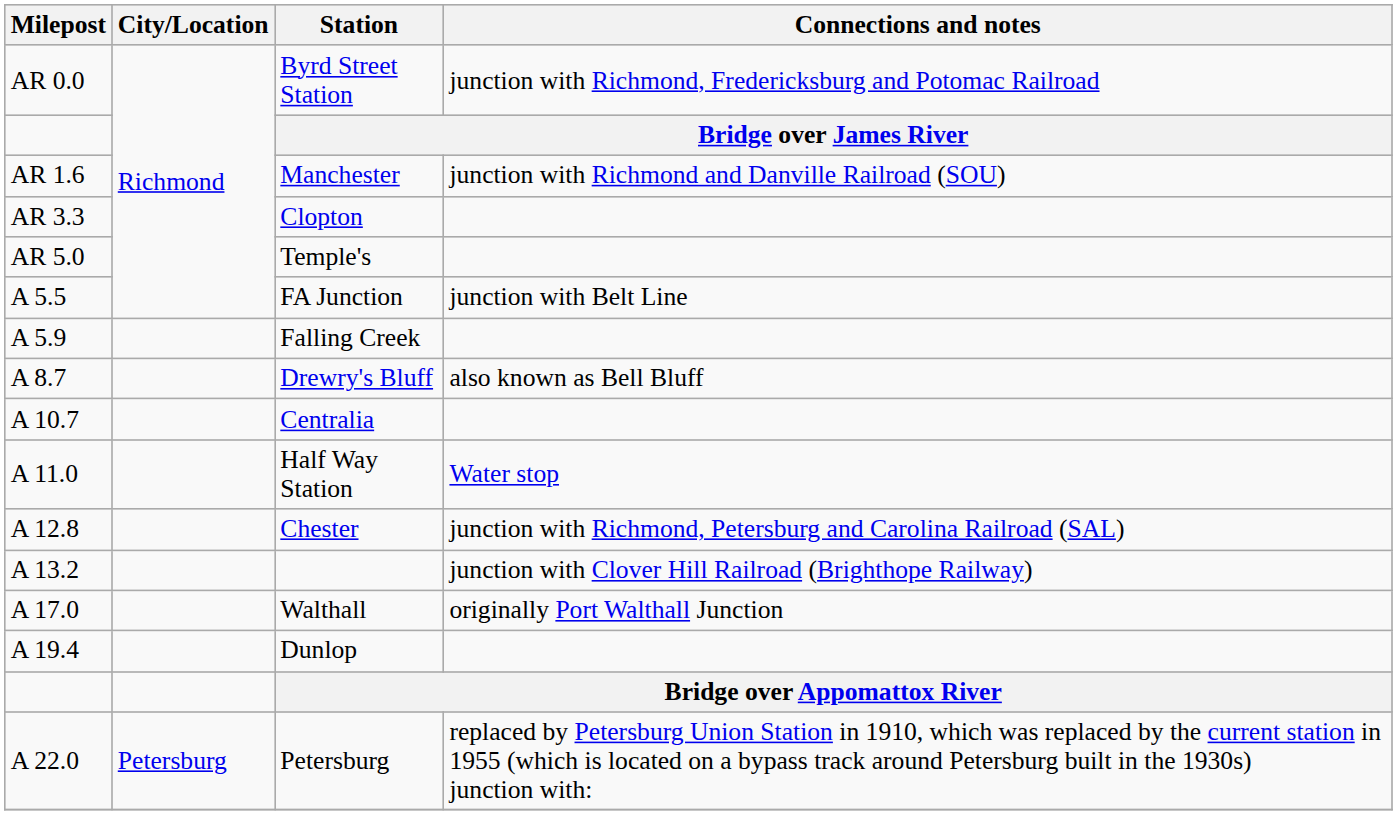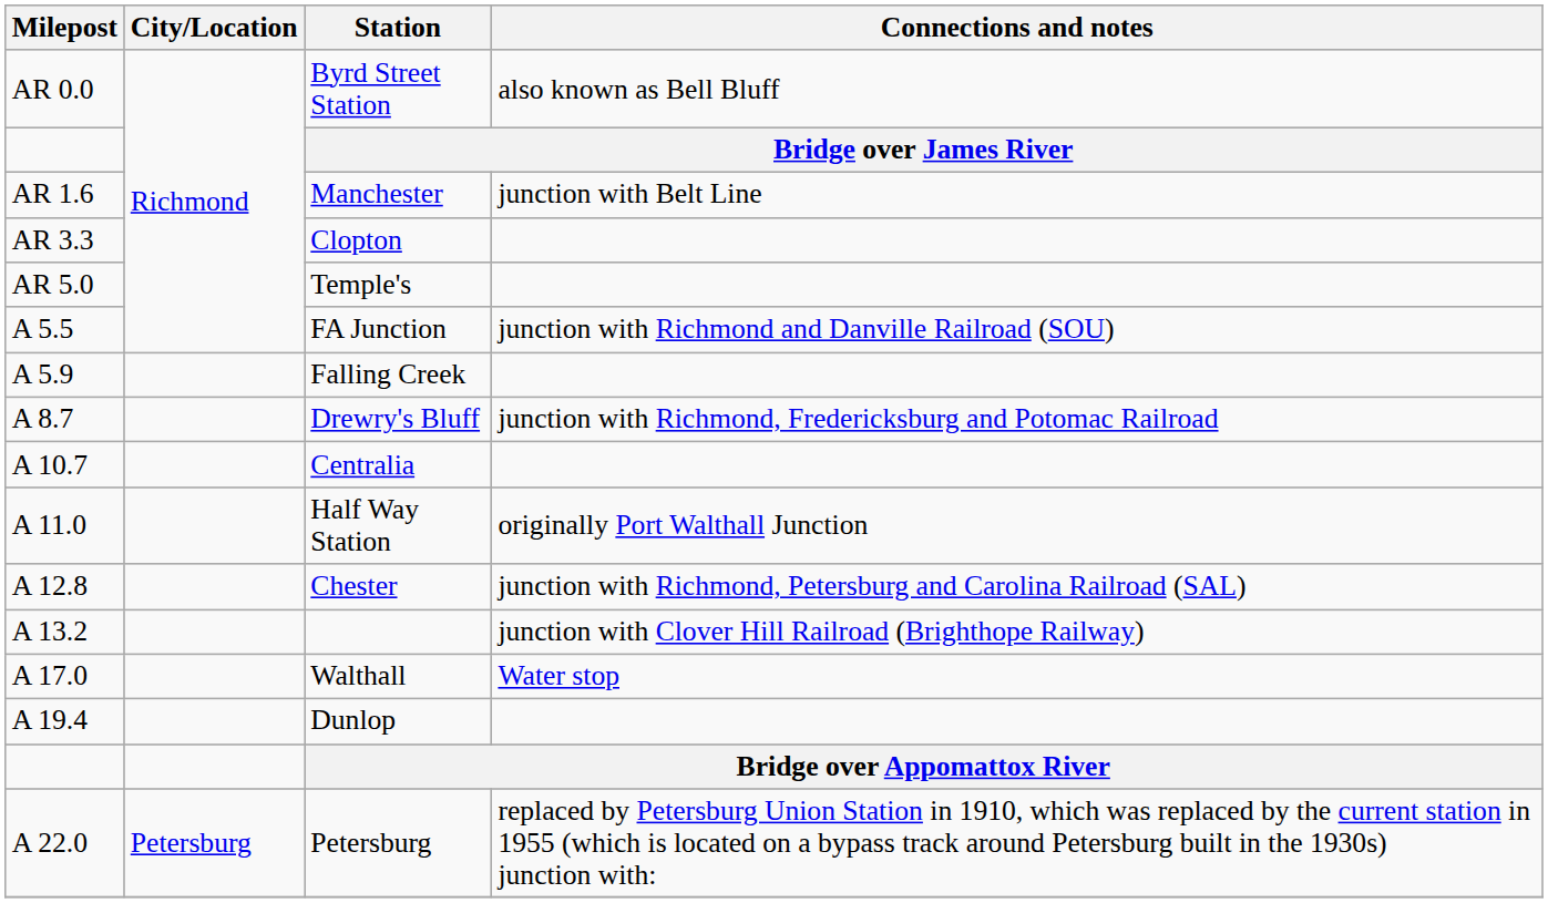 <table class="wikitable">
 <tr>
 <th>Milepost</th>
 <th>City/Location</th>
 <th>Station</th>
 <th>Connections and notes</th>
 </tr>
 <tr>
 <td>AR 0.0</td>
 <td ! rowspan="6"><a href='#'>Richmond</a></td>
 <td><a href='#'>Byrd Street Station</a></td>
-<td>junction with <a href='#'>Richmond, Fredericksburg and Potomac Railroad</a></td>
+<td>also known as Bell Bluff</td>
 </tr>
 <tr>
 <td></td>
 <th colspan=3><a href='#'>Bridge</a> over <a href='#'>James River</a></th>
 </tr>
 <tr>
 <td>AR 1.6</td>
 <td><a href='#'>Manchester</a></td>
-<td>junction with <a href='#'>Richmond and Danville Railroad</a> (<a href='#'>SOU</a>)</td>
+<td>junction with Belt Line</td>
 </tr>
 <tr>
 <td>AR 3.3</td>
 <td><a href='#'>Clopton</a></td>
 <td></td>
 </tr>
 <tr>
 <td>AR 5.0</td>
 <td>Temple's</td>
 <td></td>
 </tr>
 <tr>
 <td>A 5.5</td>
 <td>FA Junction</td>
-<td>junction with Belt Line</td>
+<td>junction with <a href='#'>Richmond and Danville Railroad</a> (<a href='#'>SOU</a>)</td>
 </tr>
 <tr>
 <td>A 5.9</td>
 <td></td>
 <td>Falling Creek</td>
 <td></td>
 </tr>
 <tr>
 <td>A 8.7</td>
 <td></td>
 <td><a href='#'>Drewry's Bluff</a></td>
-<td>also known as Bell Bluff</td>
+<td>junction with <a href='#'>Richmond, Fredericksburg and Potomac Railroad</a></td>
 </tr>
 <tr>
 <td>A 10.7</td>
 <td></td>
 <td><a href='#'>Centralia</a></td>
 <td></td>
 </tr>
 <tr>
 <td>A 11.0</td>
 <td></td>
 <td>Half Way Station</td>
-<td><a href='#'>Water stop</a></td>
+<td>originally <a href='#'>Port Walthall</a> Junction</td>
 </tr>
 <tr>
 <td>A 12.8</td>
 <td></td>
 <td><a href='#'>Chester</a></td>
 <td>junction with <a href='#'>Richmond, Petersburg and Carolina Railroad</a> (<a href='#'>SAL</a>)</td>
 </tr>
 <tr>
 <td>A 13.2</td>
 <td></td>
 <td></td>
 <td>junction with <a href='#'>Clover Hill Railroad</a> (<a href='#'>Brighthope Railway</a>)</td>
 </tr>
 <tr>
 <td>A 17.0</td>
 <td></td>
 <td>Walthall</td>
-<td>originally <a href='#'>Port Walthall</a> Junction</td>
+<td><a href='#'>Water stop</a></td>
 </tr>
 <tr>
 <td>A 19.4</td>
 <td></td>
 <td>Dunlop</td>
 <td></td>
 </tr>
 <tr>
 <td></td>
 <td></td>
 <th colspan=3>Bridge over <a href='#'>Appomattox River</a></th>
 </tr>
 <tr>
 <td>A 22.0</td>
 <td><a href='#'>Petersburg</a></td>
 <td>Petersburg</td>
 <td>replaced by <a href='#'>Petersburg Union Station</a> in 1910, which was replaced by the <a href='#'>current station</a> in 1955 (which is located on a bypass track around Petersburg built in the 1930s)<br>junction with:</td>
 </tr>
 <tr>
 </tr>
 </table>
